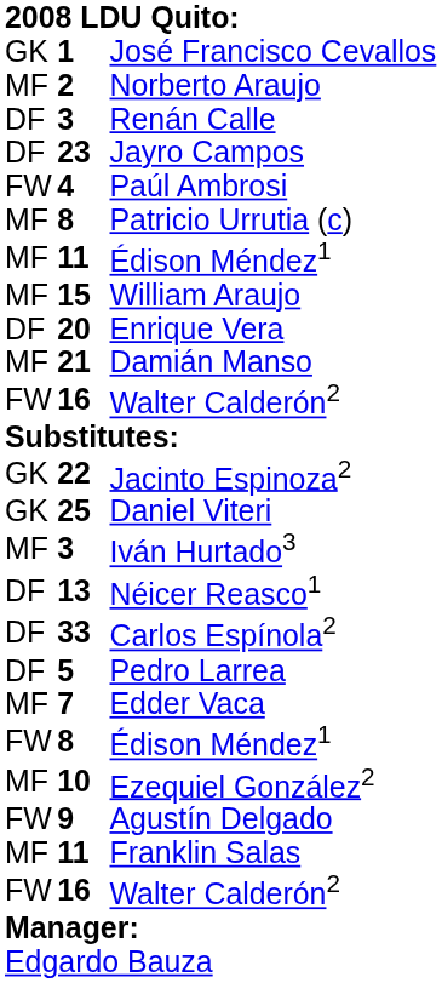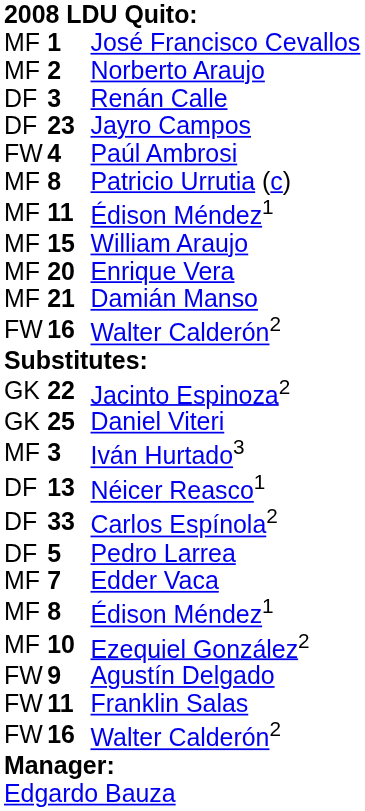 <table cellspacing="0" cellpadding="0" style="font-size: 90%">
 <tr>
 <td colspan="4"><strong>2008 LDU Quito:</strong></td>
 </tr>
 <tr>
 <th width=25></th>
 <th width=25></th>
 </tr>
 <tr>
-<td>GK</td>
+<td>MF</td>
 <td><strong>1</strong></td>
 <td> <a href='#'>José Francisco Cevallos</a></td>
 </tr>
 <tr>
 <td>MF</td>
 <td><strong>2</strong></td>
 <td> <a href='#'>Norberto Araujo</a></td>
 </tr>
 <tr>
 <td>DF</td>
 <td><strong>3</strong></td>
 <td> <a href='#'>Renán Calle</a></td>
 </tr>
 <tr>
 <td>DF</td>
 <td><strong>23</strong></td>
 <td> <a href='#'>Jayro Campos</a></td>
 </tr>
 <tr>
 <td>FW</td>
 <td><strong>4</strong></td>
 <td> <a href='#'>Paúl Ambrosi</a></td>
 </tr>
 <tr>
 <td>MF</td>
 <td><strong>8</strong></td>
 <td> <a href='#'>Patricio Urrutia</a> (<a href='#'>c</a>)</td>
 </tr>
 <tr>
 <td>MF</td>
 <td><strong>11</strong></td>
 <td> <a href='#'>Édison Méndez</a><sup>1</sup></td>
 </tr>
 <tr>
 <td>MF</td>
 <td><strong>15</strong></td>
 <td> <a href='#'>William Araujo</a></td>
 </tr>
 <tr>
-<td>DF</td>
+<td>MF</td>
 <td><strong>20</strong></td>
 <td> <a href='#'>Enrique Vera</a></td>
 </tr>
 <tr>
 <td>MF</td>
 <td><strong>21</strong></td>
 <td> <a href='#'>Damián Manso</a></td>
 </tr>
 <tr>
 <td>FW</td>
 <td><strong>16</strong></td>
 <td> <a href='#'>Walter Calderón</a><sup>2</sup></td>
 </tr>
 <tr>
 <td colspan=3><strong>Substitutes:</strong></td>
 </tr>
 <tr>
 <td>GK</td>
 <td><strong>22</strong></td>
 <td> <a href='#'>Jacinto Espinoza</a><sup>2</sup></td>
 </tr>
 <tr>
 <td>GK</td>
 <td><strong>25</strong></td>
 <td> <a href='#'>Daniel Viteri</a></td>
 </tr>
 <tr>
 <td>MF</td>
 <td><strong>3</strong></td>
 <td> <a href='#'>Iván Hurtado</a><sup>3</sup></td>
 </tr>
 <tr>
 <td>DF</td>
 <td><strong>13</strong></td>
 <td> <a href='#'>Néicer Reasco</a><sup>1</sup></td>
 </tr>
 <tr>
 <td>DF</td>
 <td><strong>33</strong></td>
 <td> <a href='#'>Carlos Espínola</a><sup>2</sup></td>
 </tr>
 <tr>
 <td>DF</td>
 <td><strong>5</strong></td>
 <td> <a href='#'>Pedro Larrea</a></td>
 </tr>
 <tr>
 <td>MF</td>
 <td><strong>7</strong></td>
 <td> <a href='#'>Edder Vaca</a></td>
 </tr>
 <tr>
-<td>FW</td>
+<td>MF</td>
 <td><strong>8</strong></td>
 <td> <a href='#'>Édison Méndez</a><sup>1</sup></td>
 </tr>
 <tr>
 <td>MF</td>
 <td><strong>10</strong></td>
 <td> <a href='#'>Ezequiel González</a><sup>2</sup></td>
 </tr>
 <tr>
 <td>FW</td>
 <td><strong>9</strong></td>
 <td> <a href='#'>Agustín Delgado</a></td>
 </tr>
 <tr>
-<td>MF</td>
+<td>FW</td>
 <td><strong>11</strong></td>
 <td> <a href='#'>Franklin Salas</a></td>
 </tr>
 <tr>
 <td>FW</td>
 <td><strong>16</strong></td>
 <td> <a href='#'>Walter Calderón</a><sup>2</sup></td>
 </tr>
 <tr>
 <td colspan=3><strong>Manager:</strong></td>
 </tr>
 <tr>
 <td colspan=4> <a href='#'>Edgardo Bauza</a></td>
 </tr>
 </table>
